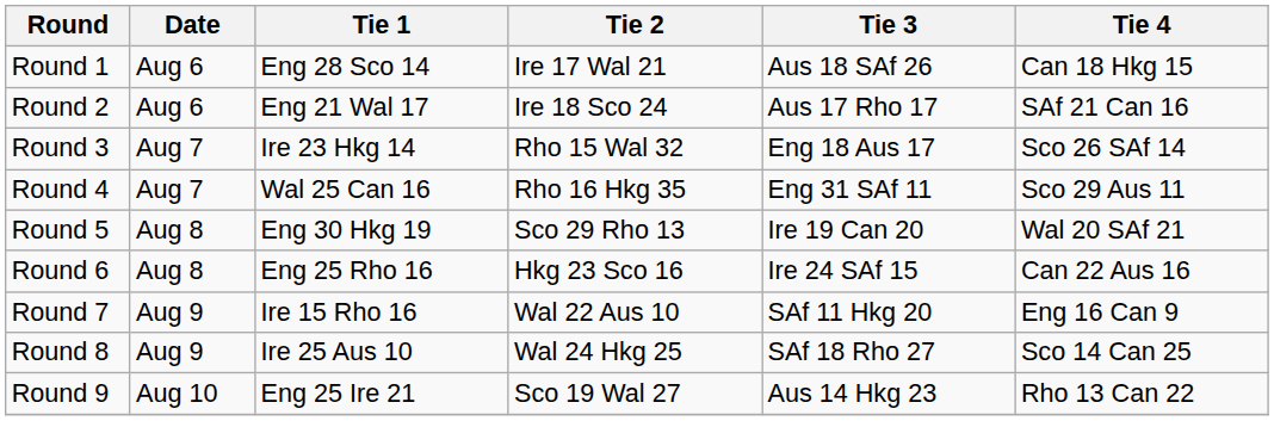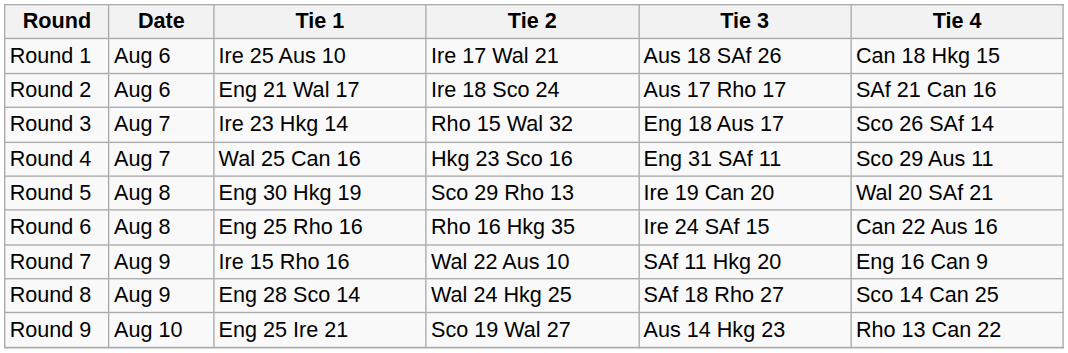 <table class="wikitable" style="font-size: 100%">
 <tr>
 <th width=70>Round</th>
 <th width=70>Date</th>
 <th width=150>Tie 1</th>
 <th width=150>Tie 2</th>
 <th width=150>Tie 3</th>
 <th width=150>Tie 4</th>
 </tr>
 <tr>
 <td>Round 1</td>
 <td>Aug 6</td>
-<td>Eng 28 Sco 14</td>
+<td>Ire 25 Aus 10</td>
 <td>Ire 17 Wal 21</td>
 <td>Aus 18 SAf 26</td>
 <td>Can 18 Hkg 15</td>
 </tr>
 <tr>
 <td>Round 2</td>
 <td>Aug 6</td>
 <td>Eng 21 Wal 17</td>
 <td>Ire 18 Sco 24</td>
 <td>Aus 17 Rho 17</td>
 <td>SAf 21 Can 16</td>
 </tr>
 <tr>
 <td>Round 3</td>
 <td>Aug 7</td>
 <td>Ire 23 Hkg 14</td>
 <td>Rho 15 Wal 32</td>
 <td>Eng 18 Aus 17</td>
 <td>Sco 26 SAf 14</td>
 </tr>
 <tr>
 <td>Round 4</td>
 <td>Aug 7</td>
 <td>Wal 25 Can 16</td>
-<td>Rho 16 Hkg 35</td>
+<td>Hkg 23 Sco 16</td>
 <td>Eng 31 SAf 11</td>
 <td>Sco 29 Aus 11</td>
 </tr>
 <tr>
 <td>Round 5</td>
 <td>Aug 8</td>
 <td>Eng 30 Hkg 19</td>
 <td>Sco 29 Rho 13</td>
 <td>Ire 19 Can 20</td>
 <td>Wal 20 SAf 21</td>
 </tr>
 <tr>
 <td>Round 6</td>
 <td>Aug 8</td>
 <td>Eng 25 Rho 16</td>
-<td>Hkg 23 Sco 16</td>
+<td>Rho 16 Hkg 35</td>
 <td>Ire 24 SAf 15</td>
 <td>Can 22 Aus 16</td>
 </tr>
 <tr>
 <td>Round 7</td>
 <td>Aug 9</td>
 <td>Ire 15 Rho 16</td>
 <td>Wal 22 Aus 10</td>
 <td>SAf 11 Hkg 20</td>
 <td>Eng 16 Can 9</td>
 </tr>
 <tr>
 <td>Round 8</td>
 <td>Aug 9</td>
-<td>Ire 25 Aus 10</td>
+<td>Eng 28 Sco 14</td>
 <td>Wal 24 Hkg 25</td>
 <td>SAf 18 Rho 27</td>
 <td>Sco 14 Can 25</td>
 </tr>
 <tr>
 <td>Round 9</td>
 <td>Aug 10</td>
 <td>Eng 25 Ire 21</td>
 <td>Sco 19 Wal 27</td>
 <td>Aus 14 Hkg 23</td>
 <td>Rho 13 Can 22</td>
 </tr>
 <tr>
 </tr>
 </table>
